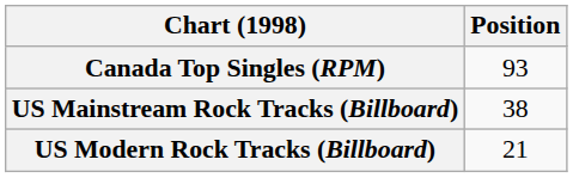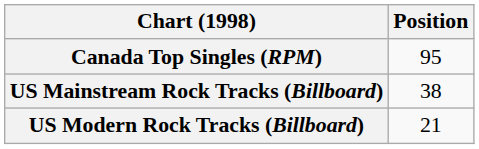 <table class="wikitable sortable plainrowheaders" style="text-align:center">
 <tr>
 <th>Chart (1998)</th>
 <th>Position</th>
 </tr>
 <tr>
 <th scope="row">Canada Top Singles (<em>RPM</em>)</th>
-<td>93</td>
+<td>95</td>
 </tr>
 <tr>
 <th scope="row">US Mainstream Rock Tracks (<em>Billboard</em>)</th>
 <td>38</td>
 </tr>
 <tr>
 <th scope="row">US Modern Rock Tracks (<em>Billboard</em>)</th>
 <td>21</td>
 </tr>
 </table>
